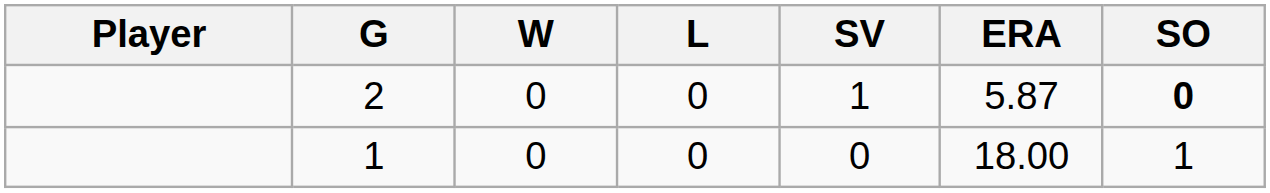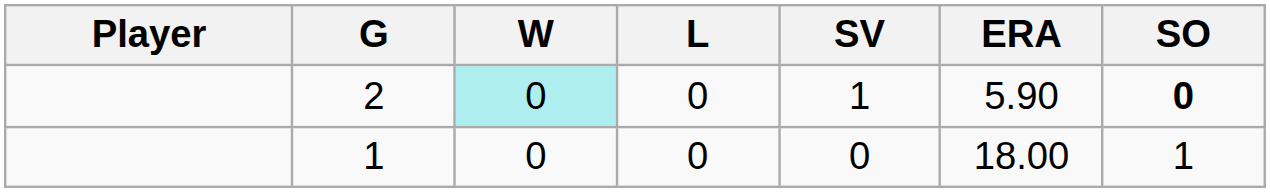 <table class="wikitable sortable">
 <tr>
 <th bgcolor="#DDDDFF" width="16%">Player</th>
 <th bgcolor="#DDDDFF" width="9%">G</th>
 <th bgcolor="#DDDDFF" width="9%">W</th>
 <th bgcolor="#DDDDFF" width="9%">L</th>
 <th bgcolor="#DDDDFF" width="9%">SV</th>
 <th bgcolor="#DDDDFF" width="9%">ERA</th>
 <th bgcolor="#DDDDFF" width="9%">SO</th>
 </tr>
 <tr align="center">
 <td></td>
 <td>2</td>
-<td>0</td>
+<td style="background: paleturquoise;">0</td>
 <td>0</td>
 <td>1</td>
-<td>5.87</td>
+<td>5.90</td>
 <td><strong>0</strong></td>
 </tr>
 <tr align="center">
 <td></td>
 <td>1</td>
 <td>0</td>
 <td>0</td>
 <td>0</td>
 <td>18.00</td>
 <td>1</td>
 </tr>
 </table>
